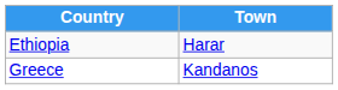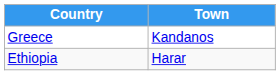 <table class="wikitable" "text-align:left;font-size:100%;"|>
 <tr>
 <th style="background:#39e; color:white; height:17px; width:160px;">Country</th>
 <th ! style="background:#39e; color:white; width:140px;">Town</th>
 </tr>
+<tr style="color:black; background:white;">
+<td ! !> <a href='#'>Greece</a></td>
+<td ! !> <a href='#'>Kandanos</a></td>
+</tr>
 <tr>
 <td ! !> <a href='#'>Ethiopia</a></td>
 <td ! !> <a href='#'>Harar</a></td>
 </tr>
-<tr style="color:black; background:white;">
-<td ! !> <a href='#'>Greece</a></td>
-<td ! !> <a href='#'>Kandanos</a></td>
-</tr>
 </table>
